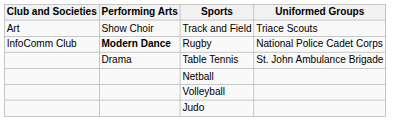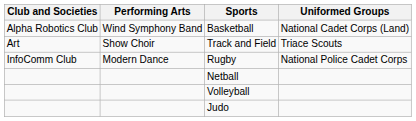 <table class="wikitable">
 <tr>
 <th>Club and Societies</th>
 <th>Performing Arts</th>
 <th>Sports</th>
 <th>Uniformed Groups</th>
+</tr>
+<tr>
+<td>Alpha Robotics Club</td>
+<td>Wind Symphony Band</td>
+<td>Basketball</td>
+<td>National Cadet Corps (Land)</td>
 </tr>
 <tr>
 <td>Art</td>
 <td>Show Choir</td>
 <td>Track and Field</td>
 <td>Triace Scouts</td>
 </tr>
 <tr>
 <td>InfoComm Club</td>
-<td><strong>Modern Dance</strong></td>
+<td>Modern Dance</td>
 <td>Rugby</td>
 <td>National Police Cadet Corps</td>
-</tr>
-<tr>
-<td></td>
-<td>Drama</td>
-<td>Table Tennis</td>
-<td>St. John Ambulance Brigade</td>
 </tr>
 <tr>
 <td></td>
 <td></td>
 <td>Netball</td>
 <td></td>
 </tr>
 <tr>
 <td></td>
 <td></td>
 <td>Volleyball</td>
 <td></td>
 </tr>
 <tr>
 <td></td>
 <td></td>
 <td>Judo</td>
 <td></td>
 </tr>
 </table>
